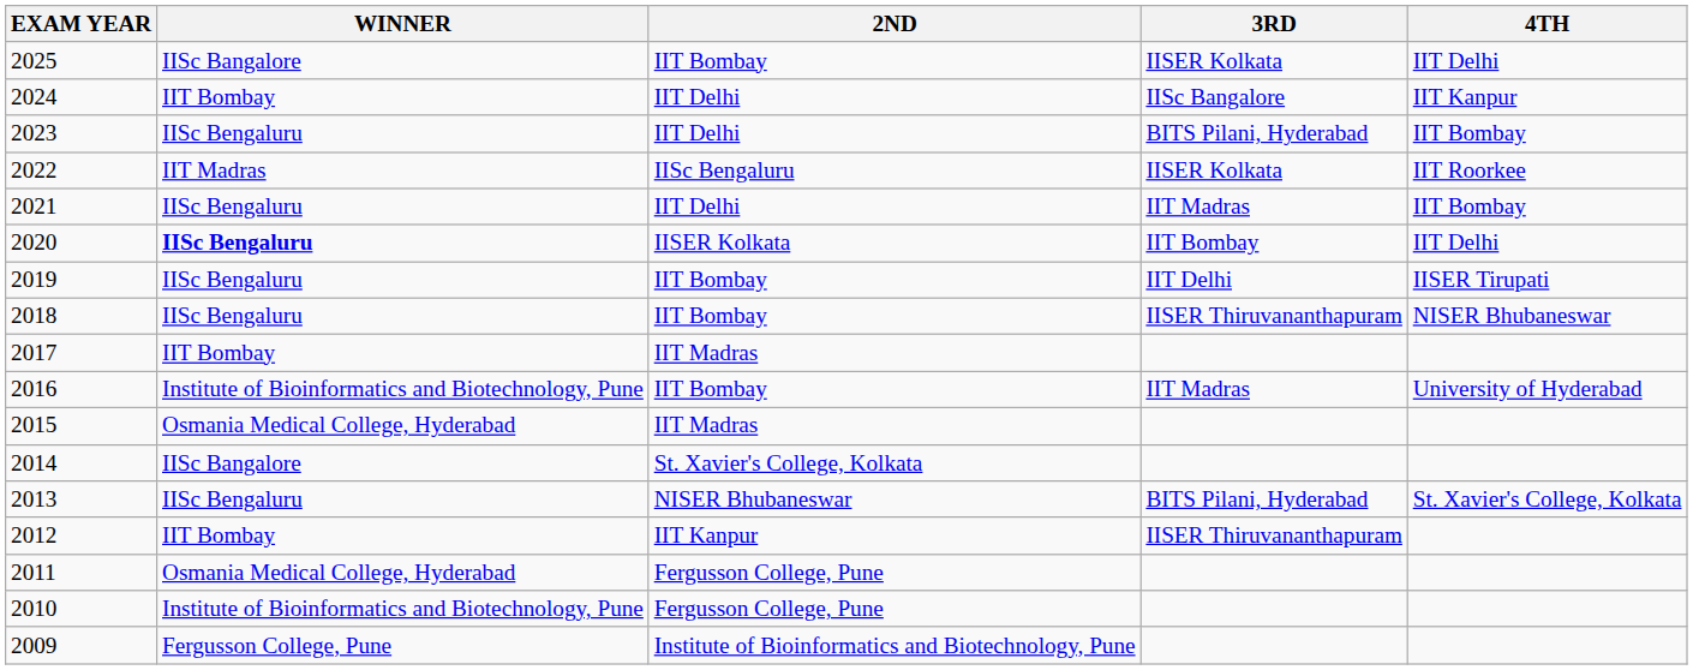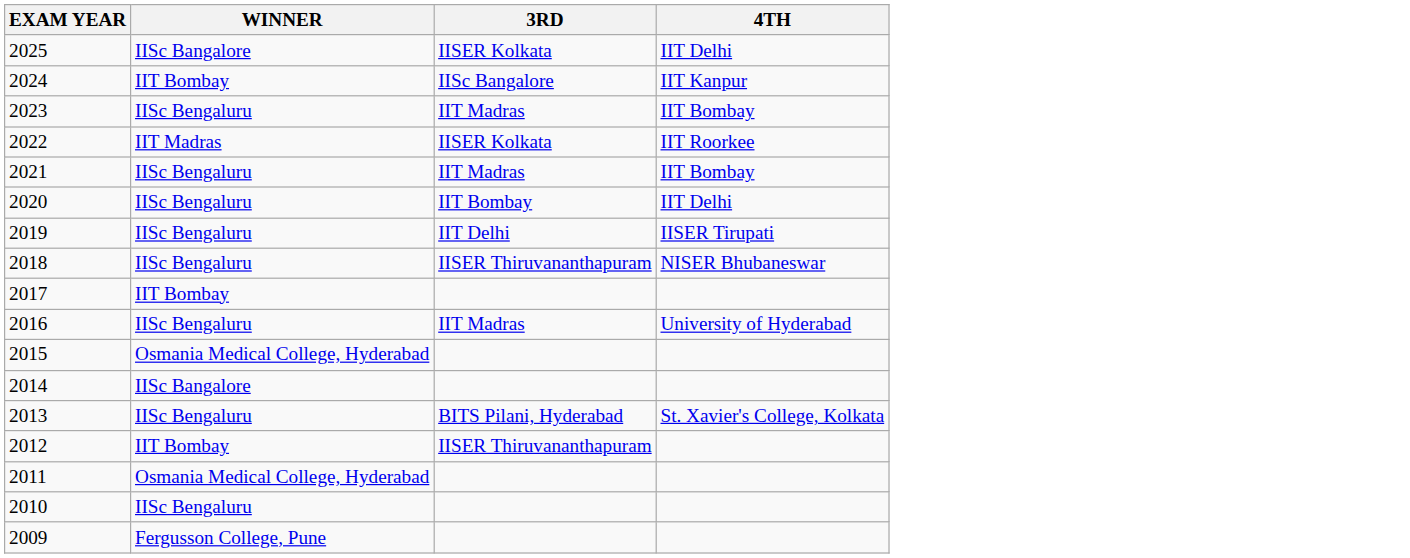 <table class="wikitable">
 <tr>
 <th>EXAM YEAR</th>
 <th>WINNER</th>
-<th>2ND</th>
 <th>3RD</th>
 <th>4TH</th>
 </tr>
 <tr>
 <td>2025</td>
 <td><a href='#'>IISc Bangalore</a></td>
-<td><a href='#'>IIT Bombay</a></td>
 <td><a href='#'>IISER Kolkata</a></td>
 <td><a href='#'>IIT Delhi</a></td>
 </tr>
 <tr>
 <td>2024</td>
 <td><a href='#'>IIT Bombay</a></td>
-<td><a href='#'>IIT Delhi</a></td>
 <td><a href='#'>IISc Bangalore</a></td>
 <td><a href='#'>IIT Kanpur</a></td>
 </tr>
 <tr>
 <td>2023</td>
 <td><a href='#'>IISc Bengaluru</a></td>
-<td><a href='#'>IIT Delhi</a></td>
-<td><a href='#'>BITS Pilani, Hyderabad</a></td>
+<td><a href='#'>IIT Madras</a></td>
 <td><a href='#'>IIT Bombay</a></td>
 </tr>
 <tr>
 <td>2022</td>
 <td><a href='#'>IIT Madras</a></td>
-<td><a href='#'>IISc Bengaluru</a></td>
 <td><a href='#'>IISER Kolkata</a></td>
 <td><a href='#'>IIT Roorkee</a></td>
 </tr>
 <tr>
 <td>2021</td>
 <td><a href='#'>IISc Bengaluru</a></td>
-<td><a href='#'>IIT Delhi</a></td>
 <td><a href='#'>IIT Madras</a></td>
 <td><a href='#'>IIT Bombay</a></td>
 </tr>
 <tr>
 <td>2020</td>
-<td><strong><a href='#'>IISc Bengaluru</a></strong></td>
-<td><a href='#'>IISER Kolkata</a></td>
+<td><a href='#'>IISc Bengaluru</a></td>
 <td><a href='#'>IIT Bombay</a></td>
 <td><a href='#'>IIT Delhi</a></td>
 </tr>
 <tr>
 <td>2019</td>
 <td><a href='#'>IISc Bengaluru</a></td>
-<td><a href='#'>IIT Bombay</a></td>
 <td><a href='#'>IIT Delhi</a></td>
 <td><a href='#'>IISER Tirupati</a></td>
 </tr>
 <tr>
 <td>2018</td>
 <td><a href='#'>IISc Bengaluru</a></td>
-<td><a href='#'>IIT Bombay</a></td>
 <td><a href='#'>IISER Thiruvananthapuram</a></td>
 <td><a href='#'>NISER Bhubaneswar</a></td>
 </tr>
 <tr>
 <td>2017</td>
 <td><a href='#'>IIT Bombay</a></td>
-<td><a href='#'>IIT Madras</a></td>
 <td></td>
 <td></td>
 </tr>
 <tr>
 <td>2016</td>
-<td><a href='#'>Institute of Bioinformatics and Biotechnology, Pune</a></td>
-<td><a href='#'>IIT Bombay</a></td>
+<td><a href='#'>IISc Bengaluru</a></td>
 <td><a href='#'>IIT Madras</a></td>
 <td><a href='#'>University of Hyderabad</a></td>
 </tr>
 <tr>
 <td>2015</td>
 <td><a href='#'>Osmania Medical College, Hyderabad</a></td>
-<td><a href='#'>IIT Madras</a></td>
 <td></td>
 <td></td>
 </tr>
 <tr>
 <td>2014</td>
 <td><a href='#'>IISc Bangalore</a></td>
-<td><a href='#'>St. Xavier's College, Kolkata</a></td>
 <td></td>
 <td></td>
 </tr>
 <tr>
 <td>2013</td>
 <td><a href='#'>IISc Bengaluru</a></td>
-<td><a href='#'>NISER Bhubaneswar</a></td>
 <td><a href='#'>BITS Pilani, Hyderabad</a></td>
 <td><a href='#'>St. Xavier's College, Kolkata</a></td>
 </tr>
 <tr>
 <td>2012</td>
 <td><a href='#'>IIT Bombay</a></td>
-<td><a href='#'>IIT Kanpur</a></td>
 <td><a href='#'>IISER Thiruvananthapuram</a></td>
 <td></td>
 </tr>
 <tr>
 <td>2011</td>
 <td><a href='#'>Osmania Medical College, Hyderabad</a></td>
-<td><a href='#'>Fergusson College, Pune</a></td>
 <td></td>
 <td></td>
 </tr>
 <tr>
 <td>2010</td>
-<td><a href='#'>Institute of Bioinformatics and Biotechnology, Pune</a></td>
-<td><a href='#'>Fergusson College, Pune</a></td>
+<td><a href='#'>IISc Bengaluru</a></td>
 <td></td>
 <td></td>
 </tr>
 <tr>
 <td>2009</td>
 <td><a href='#'>Fergusson College, Pune</a></td>
-<td><a href='#'>Institute of Bioinformatics and Biotechnology, Pune</a></td>
 <td></td>
 <td></td>
 </tr>
 </table>
